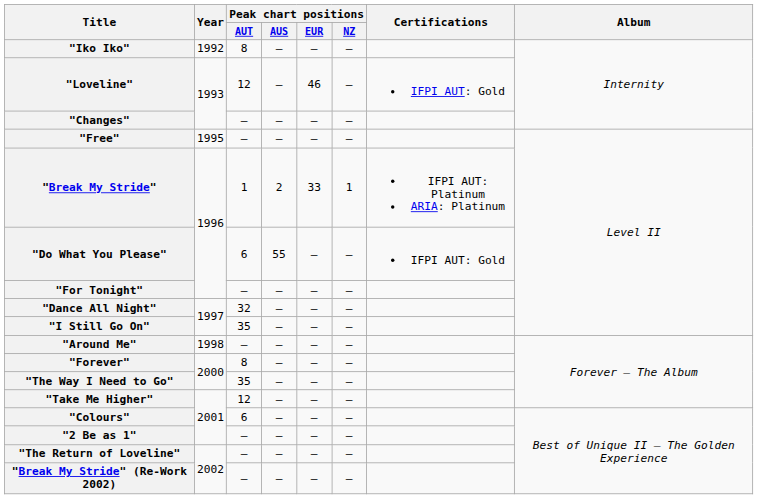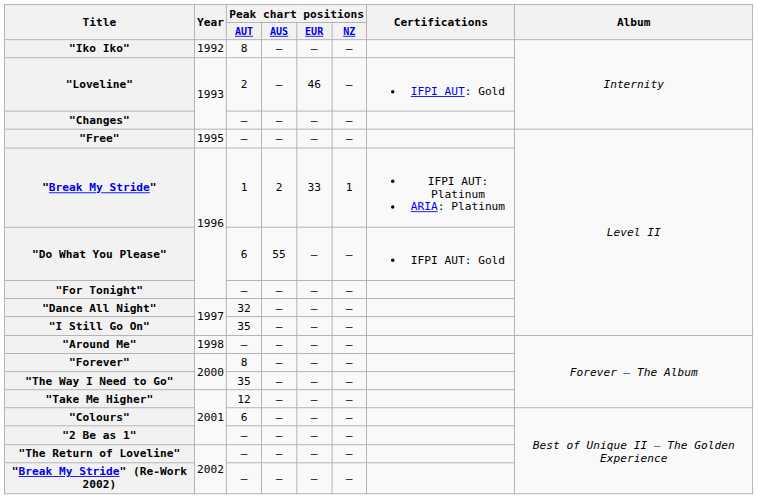 <table class="wikitable plainrowheaders" style="text-align:center;">
 <tr>
 <th scope="col" rowspan="2">Title</th>
 <th scope="col" rowspan="2">Year</th>
 <th scope="col" colspan="4">Peak chart positions</th>
 <th scope="col" rowspan="2">Certifications</th>
 <th scope="col" rowspan="2">Album</th>
 </tr>
 <tr>
 <th scope="col" style="width:3em;font-size:90%;"><a href='#'>AUT</a><br></th>
 <th scope="col" style="width:3em;font-size:90%;"><a href='#'>AUS</a><br></th>
 <th scope="col" style="width:3em;font-size:90%;"><a href='#'>EUR</a><br></th>
 <th scope="col" style="width:3em;font-size:90%;"><a href='#'>NZ</a><br></th>
 </tr>
 <tr>
 <th scope="row">"Iko Iko"</th>
 <td>1992</td>
 <td>8</td>
 <td>—</td>
 <td>—</td>
 <td>—</td>
 <td></td>
 <td rowspan="3"><em>Internity</em></td>
 </tr>
 <tr>
 <th scope="row">"Loveline"</th>
 <td rowspan="2">1993</td>
-<td>12</td>
+<td>2</td>
 <td>—</td>
 <td>46</td>
 <td>—</td>
 <td><br><ul><li><a href='#'>IFPI AUT</a>: Gold</li></ul></td>
 </tr>
 <tr>
 <th scope="row">"Changes"</th>
 <td>—</td>
 <td>—</td>
 <td>—</td>
 <td>—</td>
 <td></td>
 </tr>
 <tr>
 <th scope="row">"Free"</th>
 <td>1995</td>
 <td>—</td>
 <td>—</td>
 <td>—</td>
 <td>—</td>
 <td></td>
 <td rowspan="6"><em>Level II</em></td>
 </tr>
 <tr>
 <th scope="row">"<a href='#'>Break My Stride</a>"</th>
 <td rowspan="3">1996</td>
 <td>1</td>
 <td>2</td>
 <td>33</td>
 <td>1</td>
 <td><br><ul><li>IFPI AUT: Platinum</li><li><a href='#'>ARIA</a>: Platinum</li></ul></td>
 </tr>
 <tr>
 <th scope="row">"Do What You Please"</th>
 <td>6</td>
 <td>55</td>
 <td>—</td>
 <td>—</td>
 <td><br><ul><li>IFPI AUT: Gold</li></ul></td>
 </tr>
 <tr>
 <th scope="row">"For Tonight"</th>
 <td>—</td>
 <td>—</td>
 <td>—</td>
 <td>—</td>
 <td></td>
 </tr>
 <tr>
 <th scope="row">"Dance All Night"</th>
 <td rowspan="2">1997</td>
 <td>32</td>
 <td>—</td>
 <td>—</td>
 <td>—</td>
 <td></td>
 </tr>
 <tr>
 <th scope="row">"I Still Go On"</th>
 <td>35</td>
 <td>—</td>
 <td>—</td>
 <td>—</td>
 <td></td>
 </tr>
 <tr>
 <th scope="row">"Around Me"</th>
 <td>1998</td>
 <td>—</td>
 <td>—</td>
 <td>—</td>
 <td>—</td>
 <td></td>
 <td rowspan="4"><em>Forever – The Album</em></td>
 </tr>
 <tr>
 <th scope="row">"Forever"<br></th>
 <td rowspan="2">2000</td>
 <td>8</td>
 <td>—</td>
 <td>—</td>
 <td>—</td>
 <td></td>
 </tr>
 <tr>
 <th scope="row">"The Way I Need to Go"<br></th>
 <td>35</td>
 <td>—</td>
 <td>—</td>
 <td>—</td>
 <td></td>
 </tr>
 <tr>
 <th scope="row">"Take Me Higher"<br></th>
 <td rowspan="3">2001</td>
 <td>12</td>
 <td>—</td>
 <td>—</td>
 <td>—</td>
 <td></td>
 </tr>
 <tr>
 <th scope="row">"Colours"<br></th>
 <td>6</td>
 <td>—</td>
 <td>—</td>
 <td>—</td>
 <td></td>
 <td rowspan="4"><em>Best of Unique II – The Golden Experience</em></td>
 </tr>
 <tr>
 <th scope="row">"2 Be as 1"<br></th>
 <td>—</td>
 <td>—</td>
 <td>—</td>
 <td>—</td>
 <td></td>
 </tr>
 <tr>
 <th scope="row">"The Return of Loveline"</th>
 <td rowspan="2">2002</td>
 <td>—</td>
 <td>—</td>
 <td>—</td>
 <td>—</td>
 <td></td>
 </tr>
 <tr>
 <th scope="row">"<a href='#'>Break My Stride</a>" (Re-Work 2002)</th>
 <td>—</td>
 <td>—</td>
 <td>—</td>
 <td>—</td>
 <td></td>
 </tr>
 </table>
